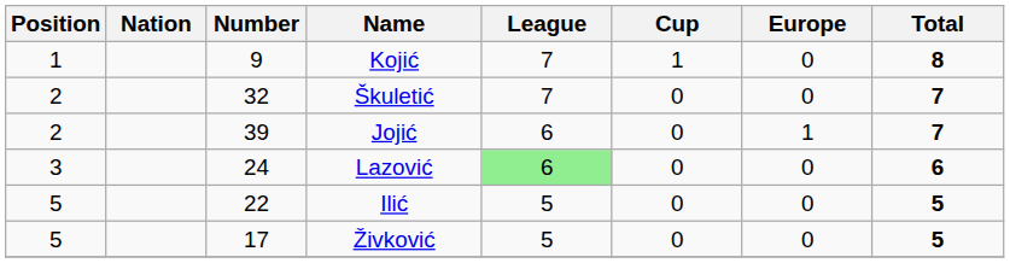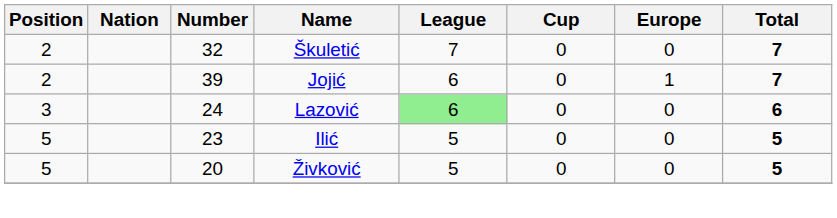 <table class="wikitable" style="font-size: 95%; text-align: center;">
 <tr>
 <th width=60>Position</th>
 <th width=60>Nation</th>
 <th width=60>Number</th>
 <th width=110>Name</th>
 <th width=80>League</th>
 <th width=80>Cup</th>
 <th width=80>Europe</th>
 <th width=80>Total</th>
-</tr>
-<tr>
-<td>1</td>
-<td></td>
-<td>9</td>
-<td><a href='#'>Kojić</a></td>
-<td>7</td>
-<td>1</td>
-<td>0</td>
-<td><strong>8</strong></td>
 </tr>
 <tr>
 <td>2</td>
 <td></td>
 <td>32</td>
 <td><a href='#'>Škuletić</a></td>
 <td>7</td>
 <td>0</td>
 <td>0</td>
 <td><strong>7</strong></td>
 </tr>
 <tr>
 <td>2</td>
 <td></td>
 <td>39</td>
 <td><a href='#'>Jojić</a></td>
 <td>6</td>
 <td>0</td>
 <td>1</td>
 <td><strong>7</strong></td>
 </tr>
 <tr>
 <td>3</td>
 <td></td>
 <td>24</td>
 <td><a href='#'>Lazović</a></td>
 <td style="background: lightgreen;">6</td>
 <td>0</td>
 <td>0</td>
 <td><strong>6</strong></td>
 </tr>
 <tr>
 <td>5</td>
 <td></td>
-<td>22</td>
+<td>23</td>
 <td><a href='#'>Ilić</a></td>
 <td>5</td>
 <td>0</td>
 <td>0</td>
 <td><strong>5</strong></td>
 </tr>
 <tr>
 <td>5</td>
 <td></td>
-<td>17</td>
+<td>20</td>
 <td><a href='#'>Živković</a></td>
 <td>5</td>
 <td>0</td>
 <td>0</td>
 <td><strong>5</strong></td>
 </tr>
 <tr>
 </tr>
 </table>
